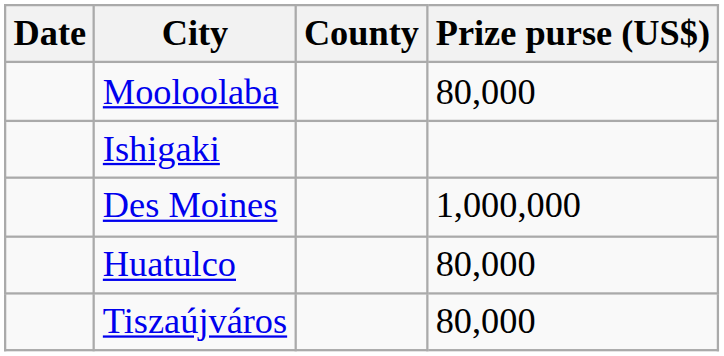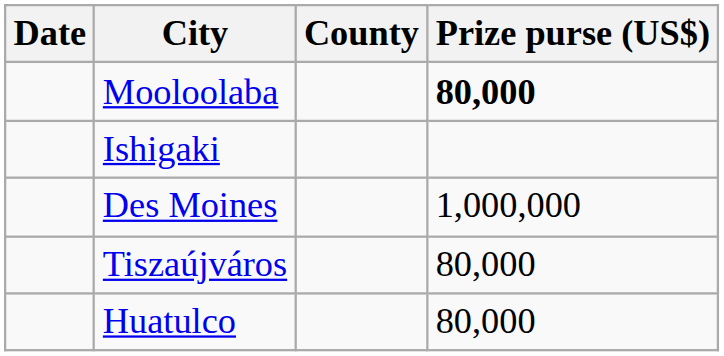 <table class="wikitable sortable">
 <tr>
 <th>Date</th>
 <th>City</th>
 <th>County</th>
 <th>Prize purse (US$)</th>
 </tr>
 <tr>
 <td></td>
 <td><a href='#'>Mooloolaba</a></td>
 <td></td>
-<td>80,000</td>
+<td><strong>80,000</strong></td>
 </tr>
 <tr>
 <td></td>
 <td><a href='#'>Ishigaki</a></td>
 <td></td>
 <td></td>
 </tr>
 <tr>
 <td></td>
 <td><a href='#'>Des Moines</a></td>
 <td></td>
 <td>1,000,000</td>
 </tr>
 <tr>
 <td></td>
-<td><a href='#'>Huatulco</a></td>
+<td><a href='#'>Tiszaújváros</a></td>
 <td></td>
 <td>80,000</td>
 </tr>
 <tr>
 <td></td>
-<td><a href='#'>Tiszaújváros</a></td>
+<td><a href='#'>Huatulco</a></td>
 <td></td>
 <td>80,000</td>
 </tr>
 </table>
